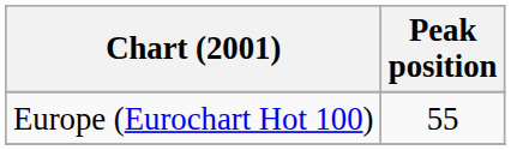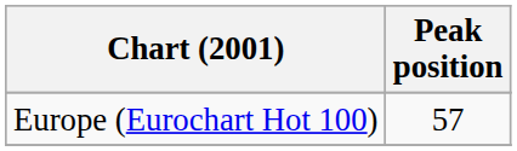 <table class="wikitable sortable">
 <tr>
 <th>Chart (2001)</th>
 <th>Peak<br>position</th>
 </tr>
 <tr>
 </tr>
 <tr>
 <td>Europe (<a href='#'>Eurochart Hot 100</a>)</td>
-<td align="center">55</td>
+<td align="center">57</td>
 </tr>
 <tr>
 </tr>
 <tr>
 </tr>
 <tr>
 </tr>
 <tr>
 </tr>
 <tr>
 </tr>
 </table>
